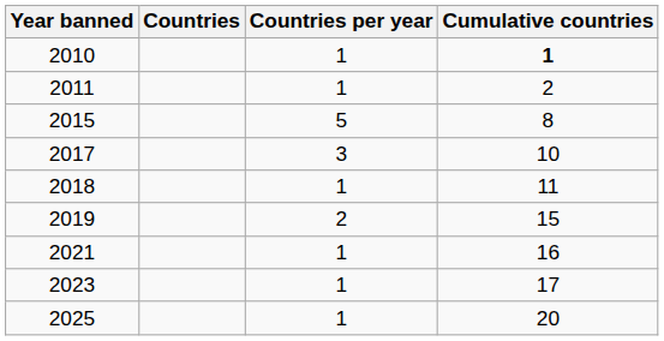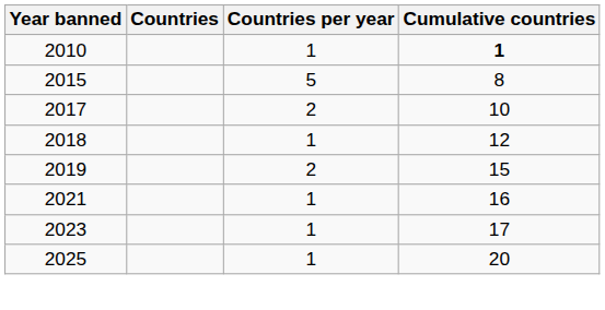 <table class="wikitable sortable" style="text-align:center">
 <tr>
 <th>Year banned</th>
 <th>Countries</th>
 <th>Countries per year</th>
 <th>Cumulative countries</th>
 </tr>
 <tr>
 <td>2010</td>
 <td style=text-align:left></td>
 <td>1</td>
 <td><strong>1</strong></td>
 </tr>
 <tr>
-<td>2011</td>
-<td style=text-align:left></td>
-<td>1</td>
-<td>2</td>
-</tr>
-<tr>
 <td>2015</td>
 <td style=text-align:left></td>
 <td>5</td>
 <td>8</td>
 </tr>
 <tr>
 <td>2017</td>
 <td style=text-align:left></td>
-<td>3</td>
+<td>2</td>
 <td>10</td>
 </tr>
 <tr>
 <td>2018</td>
 <td style=text-align:left></td>
 <td>1</td>
-<td>11</td>
+<td>12</td>
 </tr>
 <tr>
 <td>2019</td>
 <td style=text-align:left></td>
 <td>2</td>
 <td>15</td>
 </tr>
 <tr>
 <td>2021</td>
 <td style=text-align:left></td>
 <td>1</td>
 <td>16</td>
 </tr>
 <tr>
 <td>2023</td>
 <td style=text-align:left></td>
 <td>1</td>
 <td>17</td>
 </tr>
 <tr>
 <td>2025</td>
 <td style=text-align:left></td>
 <td>1</td>
 <td>20</td>
 </tr>
 </table>
